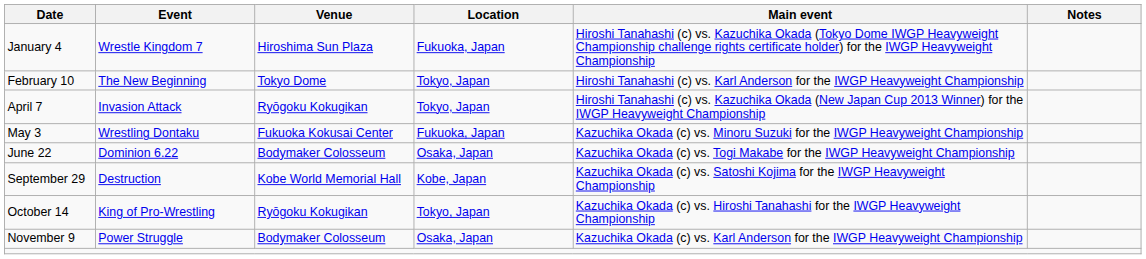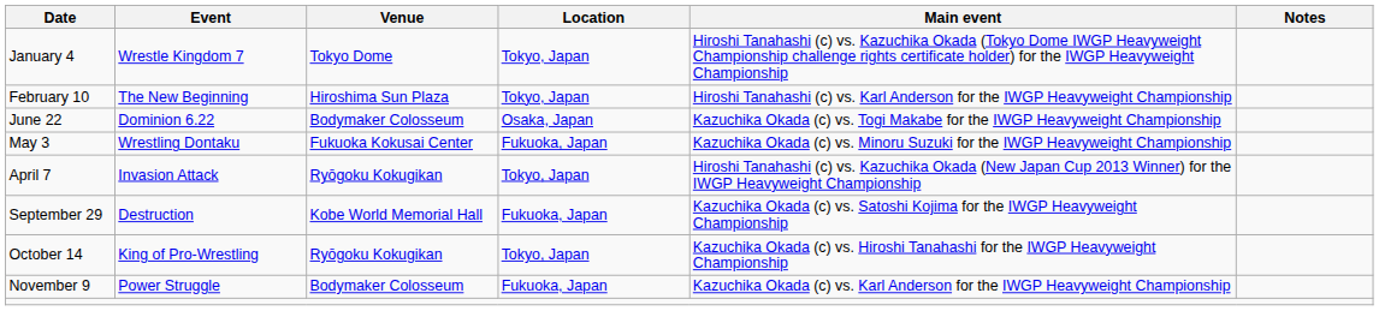 <table class="sortable wikitable succession-box" style="font-size:85%;">
 <tr>
 <th width=8%>Date</th>
 <th width=14%>Event</th>
 <th width=14%>Venue</th>
 <th width=14%>Location</th>
 <th width=40%>Main event</th>
 <th width=14%>Notes</th>
 </tr>
 <tr>
 <td>January 4</td>
 <td><a href='#'>Wrestle Kingdom 7</a></td>
-<td><a href='#'>Hiroshima Sun Plaza</a></td>
-<td><a href='#'>Fukuoka, Japan</a></td>
+<td><a href='#'>Tokyo Dome</a></td>
+<td><a href='#'>Tokyo, Japan</a></td>
 <td><a href='#'>Hiroshi Tanahashi</a> (c) vs. <a href='#'>Kazuchika Okada</a>  (<a href='#'>Tokyo Dome IWGP Heavyweight Championship challenge rights certificate holder</a>) for the <a href='#'>IWGP Heavyweight Championship</a></td>
 <td></td>
 </tr>
 <tr>
 <td>February 10</td>
 <td><a href='#'>The New Beginning</a></td>
-<td><a href='#'>Tokyo Dome</a></td>
+<td><a href='#'>Hiroshima Sun Plaza</a></td>
 <td><a href='#'>Tokyo, Japan</a></td>
 <td><a href='#'>Hiroshi Tanahashi</a> (c) vs. <a href='#'>Karl Anderson</a> for the <a href='#'>IWGP Heavyweight Championship</a></td>
+<td></td>
+</tr>
+<tr>
+<td>June 22</td>
+<td><a href='#'>Dominion 6.22</a></td>
+<td><a href='#'>Bodymaker Colosseum</a></td>
+<td><a href='#'>Osaka, Japan</a></td>
+<td><a href='#'>Kazuchika Okada</a> (c) vs. <a href='#'>Togi Makabe</a> for the <a href='#'>IWGP Heavyweight Championship</a></td>
+<td></td>
+</tr>
+<tr>
+<td>May 3</td>
+<td><a href='#'>Wrestling Dontaku</a></td>
+<td><a href='#'>Fukuoka Kokusai Center</a></td>
+<td><a href='#'>Fukuoka, Japan</a></td>
+<td><a href='#'>Kazuchika Okada</a> (c) vs. <a href='#'>Minoru Suzuki</a> for the <a href='#'>IWGP Heavyweight Championship</a></td>
 <td></td>
 </tr>
 <tr>
 <td>April 7</td>
 <td><a href='#'>Invasion Attack</a></td>
 <td><a href='#'>Ryōgoku Kokugikan</a></td>
 <td><a href='#'>Tokyo, Japan</a></td>
 <td><a href='#'>Hiroshi Tanahashi</a> (c) vs. <a href='#'>Kazuchika Okada</a>  (<a href='#'>New Japan Cup 2013 Winner</a>) for the <a href='#'>IWGP Heavyweight Championship</a></td>
 <td></td>
 </tr>
 <tr>
-<td>May 3</td>
-<td><a href='#'>Wrestling Dontaku</a></td>
-<td><a href='#'>Fukuoka Kokusai Center</a></td>
-<td><a href='#'>Fukuoka, Japan</a></td>
-<td><a href='#'>Kazuchika Okada</a> (c) vs. <a href='#'>Minoru Suzuki</a> for the <a href='#'>IWGP Heavyweight Championship</a></td>
-<td></td>
-</tr>
-<tr>
-<td>June 22</td>
-<td><a href='#'>Dominion 6.22</a></td>
-<td><a href='#'>Bodymaker Colosseum</a></td>
-<td><a href='#'>Osaka, Japan</a></td>
-<td><a href='#'>Kazuchika Okada</a> (c) vs. <a href='#'>Togi Makabe</a> for the <a href='#'>IWGP Heavyweight Championship</a></td>
-<td></td>
-</tr>
-<tr>
 <td>September 29</td>
 <td><a href='#'>Destruction</a></td>
 <td><a href='#'>Kobe World Memorial Hall</a></td>
-<td><a href='#'>Kobe, Japan</a></td>
+<td><a href='#'>Fukuoka, Japan</a></td>
 <td><a href='#'>Kazuchika Okada</a> (c) vs. <a href='#'>Satoshi Kojima</a> for the <a href='#'>IWGP Heavyweight Championship</a></td>
 <td></td>
 </tr>
 <tr>
 <td>October 14</td>
 <td><a href='#'>King of Pro-Wrestling</a></td>
 <td><a href='#'>Ryōgoku Kokugikan</a></td>
 <td><a href='#'>Tokyo, Japan</a></td>
 <td><a href='#'>Kazuchika Okada</a> (c) vs. <a href='#'>Hiroshi Tanahashi</a> for the <a href='#'>IWGP Heavyweight Championship</a></td>
 <td></td>
 </tr>
 <tr>
 <td>November 9</td>
 <td><a href='#'>Power Struggle</a></td>
 <td><a href='#'>Bodymaker Colosseum</a></td>
-<td><a href='#'>Osaka, Japan</a></td>
+<td><a href='#'>Fukuoka, Japan</a></td>
 <td><a href='#'>Kazuchika Okada</a> (c) vs. <a href='#'>Karl Anderson</a> for the <a href='#'>IWGP Heavyweight Championship</a></td>
 <td></td>
 </tr>
 <tr>
 <td colspan=6></td>
 </tr>
 </table>
